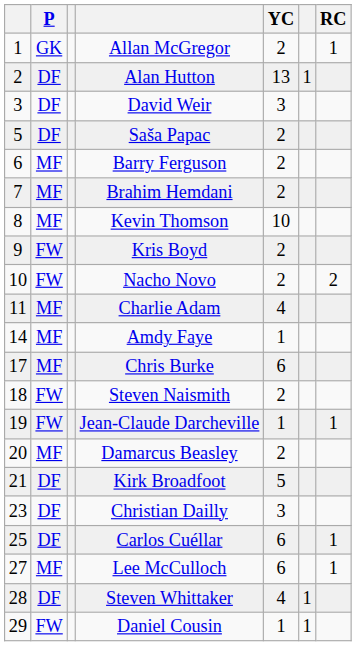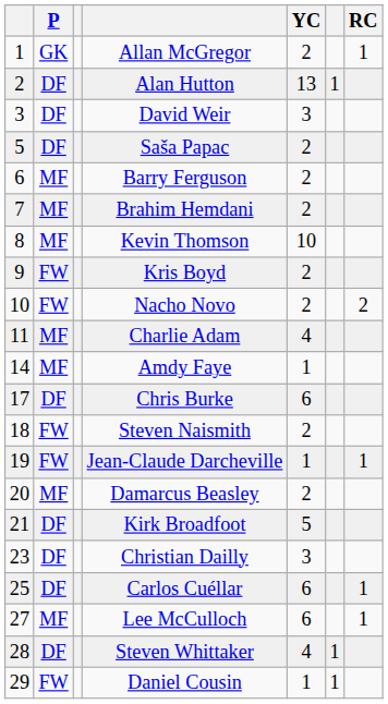 <table class="wikitable sortable" style="text-align: center;">
 <tr>
 <th><br></th>
 <th><a href='#'>P</a><br></th>
 <th><br></th>
 <th><br></th>
 <th>YC <br></th>
 <th> <br></th>
 <th>RC <br></th>
 </tr>
 <tr>
 <td>1</td>
 <td><a href='#'>GK</a></td>
 <td></td>
 <td><a href='#'>Allan McGregor</a></td>
 <td>2</td>
 <td></td>
 <td>1</td>
 </tr>
 <tr bgcolor = "#F0F0F0">
 <td>2</td>
 <td><a href='#'>DF</a></td>
 <td></td>
 <td><a href='#'>Alan Hutton</a></td>
 <td>13</td>
 <td>1</td>
 <td></td>
 </tr>
 <tr>
 <td>3</td>
 <td><a href='#'>DF</a></td>
 <td></td>
 <td><a href='#'>David Weir</a></td>
 <td>3</td>
 <td></td>
 <td></td>
 </tr>
 <tr bgcolor = "#F0F0F0">
 <td>5</td>
 <td><a href='#'>DF</a></td>
 <td></td>
 <td><a href='#'>Saša Papac</a></td>
 <td>2</td>
 <td></td>
 <td></td>
 </tr>
 <tr>
 <td>6</td>
 <td><a href='#'>MF</a></td>
 <td></td>
 <td><a href='#'>Barry Ferguson</a></td>
 <td>2</td>
 <td></td>
 <td></td>
 </tr>
 <tr bgcolor = "#F0F0F0">
 <td>7</td>
 <td><a href='#'>MF</a></td>
 <td></td>
 <td><a href='#'>Brahim Hemdani</a></td>
 <td>2</td>
 <td></td>
 <td></td>
 </tr>
 <tr>
 <td>8</td>
 <td><a href='#'>MF</a></td>
 <td></td>
 <td><a href='#'>Kevin Thomson</a></td>
 <td>10</td>
 <td></td>
 <td></td>
 </tr>
 <tr bgcolor = "#F0F0F0">
 <td>9</td>
 <td><a href='#'>FW</a></td>
 <td></td>
 <td><a href='#'>Kris Boyd</a></td>
 <td>2</td>
 <td></td>
 <td></td>
 </tr>
 <tr>
 <td>10</td>
 <td><a href='#'>FW</a></td>
 <td></td>
 <td><a href='#'>Nacho Novo</a></td>
 <td>2</td>
 <td></td>
 <td>2</td>
 </tr>
 <tr bgcolor = "#F0F0F0">
 <td>11</td>
 <td><a href='#'>MF</a></td>
 <td></td>
 <td><a href='#'>Charlie Adam</a></td>
 <td>4</td>
 <td></td>
 <td></td>
 </tr>
 <tr>
 <td>14</td>
 <td><a href='#'>MF</a></td>
 <td></td>
 <td><a href='#'>Amdy Faye</a></td>
 <td>1</td>
 <td></td>
 <td></td>
 </tr>
 <tr bgcolor = "#F0F0F0">
 <td>17</td>
-<td><a href='#'>MF</a></td>
+<td><a href='#'>DF</a></td>
 <td></td>
 <td><a href='#'>Chris Burke</a></td>
 <td>6</td>
 <td></td>
 <td></td>
 </tr>
 <tr>
 <td>18</td>
 <td><a href='#'>FW</a></td>
 <td></td>
 <td><a href='#'>Steven Naismith</a></td>
 <td>2</td>
 <td></td>
 <td></td>
 </tr>
 <tr bgcolor = "#F0F0F0">
 <td>19</td>
 <td><a href='#'>FW</a></td>
 <td></td>
 <td><a href='#'>Jean-Claude Darcheville</a></td>
 <td>1</td>
 <td></td>
 <td>1</td>
 </tr>
 <tr>
 <td>20</td>
 <td><a href='#'>MF</a></td>
 <td></td>
 <td><a href='#'>Damarcus Beasley</a></td>
 <td>2</td>
 <td></td>
 <td></td>
 </tr>
 <tr bgcolor = "#F0F0F0">
 <td>21</td>
 <td><a href='#'>DF</a></td>
 <td></td>
 <td><a href='#'>Kirk Broadfoot</a></td>
 <td>5</td>
 <td></td>
 <td></td>
 </tr>
 <tr>
 <td>23</td>
 <td><a href='#'>DF</a></td>
 <td></td>
 <td><a href='#'>Christian Dailly</a></td>
 <td>3</td>
 <td></td>
 <td></td>
 </tr>
 <tr bgcolor = "#F0F0F0">
 <td>25</td>
 <td><a href='#'>DF</a></td>
 <td></td>
 <td><a href='#'>Carlos Cuéllar</a></td>
 <td>6</td>
 <td></td>
 <td>1</td>
 </tr>
 <tr>
 <td>27</td>
 <td><a href='#'>MF</a></td>
 <td></td>
 <td><a href='#'>Lee McCulloch</a></td>
 <td>6</td>
 <td></td>
 <td>1</td>
 </tr>
 <tr bgcolor = "#F0F0F0">
 <td>28</td>
 <td><a href='#'>DF</a></td>
 <td></td>
 <td><a href='#'>Steven Whittaker</a></td>
 <td>4</td>
 <td>1</td>
 <td></td>
 </tr>
 <tr>
 <td>29</td>
 <td><a href='#'>FW</a></td>
 <td></td>
 <td><a href='#'>Daniel Cousin</a></td>
 <td>1</td>
 <td>1</td>
 <td></td>
 </tr>
 </table>
